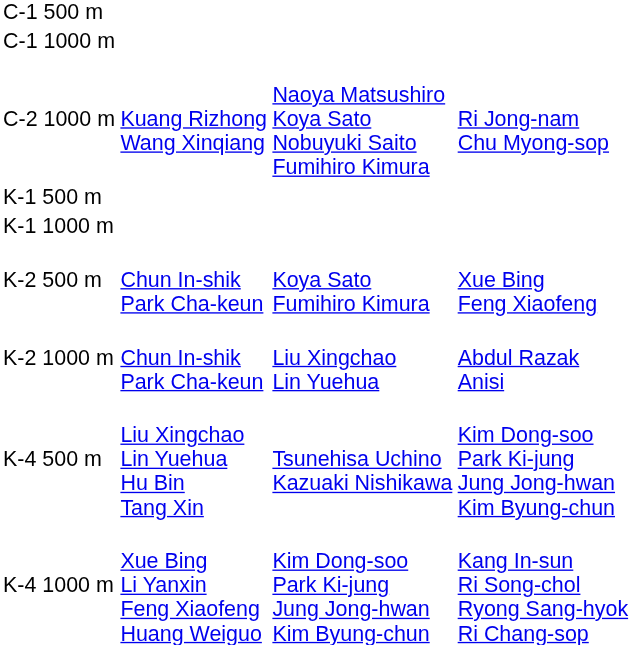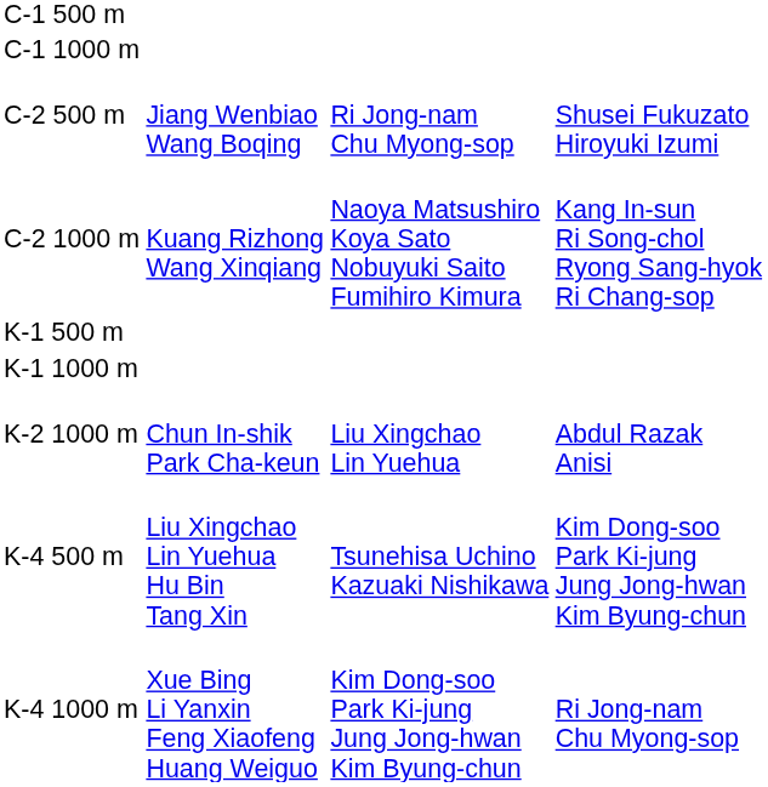 <table>
 <tr>
 <td>C-1 500 m</td>
 <td></td>
 <td></td>
 <td></td>
 </tr>
 <tr>
 <td>C-1 1000 m</td>
 <td></td>
 <td></td>
 <td></td>
 </tr>
 <tr>
+<td>C-2 500 m</td>
+<td><br><a href='#'>Jiang Wenbiao</a><br><a href='#'>Wang Boqing</a></td>
+<td><br><a href='#'>Ri Jong-nam</a><br><a href='#'>Chu Myong-sop</a></td>
+<td><br><a href='#'>Shusei Fukuzato</a><br><a href='#'>Hiroyuki Izumi</a></td>
+</tr>
+<tr>
 <td>C-2 1000 m</td>
 <td><br><a href='#'>Kuang Rizhong</a><br><a href='#'>Wang Xinqiang</a></td>
 <td><br><a href='#'>Naoya Matsushiro</a><br><a href='#'>Koya Sato</a><br><a href='#'>Nobuyuki Saito</a><br><a href='#'>Fumihiro Kimura</a></td>
-<td><br><a href='#'>Ri Jong-nam</a><br><a href='#'>Chu Myong-sop</a></td>
+<td><br><a href='#'>Kang In-sun</a><br><a href='#'>Ri Song-chol</a><br><a href='#'>Ryong Sang-hyok</a><br><a href='#'>Ri Chang-sop</a></td>
 </tr>
 <tr>
 <td>K-1 500 m</td>
 <td></td>
 <td></td>
 <td></td>
 </tr>
 <tr>
 <td>K-1 1000 m</td>
 <td></td>
 <td></td>
 <td></td>
-</tr>
-<tr>
-<td>K-2 500 m</td>
-<td><br><a href='#'>Chun In-shik</a><br><a href='#'>Park Cha-keun</a></td>
-<td><br><a href='#'>Koya Sato</a><br><a href='#'>Fumihiro Kimura</a></td>
-<td><br><a href='#'>Xue Bing</a><br><a href='#'>Feng Xiaofeng</a></td>
 </tr>
 <tr>
 <td>K-2 1000 m</td>
 <td><br><a href='#'>Chun In-shik</a><br><a href='#'>Park Cha-keun</a></td>
 <td><br><a href='#'>Liu Xingchao</a><br><a href='#'>Lin Yuehua</a></td>
 <td><br><a href='#'>Abdul Razak</a><br><a href='#'>Anisi</a></td>
 </tr>
 <tr>
 <td>K-4 500 m</td>
 <td><br><a href='#'>Liu Xingchao</a><br><a href='#'>Lin Yuehua</a><br><a href='#'>Hu Bin</a><br><a href='#'>Tang Xin</a></td>
 <td><br><a href='#'>Tsunehisa Uchino</a><br><a href='#'>Kazuaki Nishikawa</a></td>
 <td><br><a href='#'>Kim Dong-soo</a><br><a href='#'>Park Ki-jung</a><br><a href='#'>Jung Jong-hwan</a><br><a href='#'>Kim Byung-chun</a></td>
 </tr>
 <tr>
 <td>K-4 1000 m</td>
 <td><br><a href='#'>Xue Bing</a><br><a href='#'>Li Yanxin</a><br><a href='#'>Feng Xiaofeng</a><br><a href='#'>Huang Weiguo</a></td>
 <td><br><a href='#'>Kim Dong-soo</a><br><a href='#'>Park Ki-jung</a><br><a href='#'>Jung Jong-hwan</a><br><a href='#'>Kim Byung-chun</a></td>
-<td><br><a href='#'>Kang In-sun</a><br><a href='#'>Ri Song-chol</a><br><a href='#'>Ryong Sang-hyok</a><br><a href='#'>Ri Chang-sop</a></td>
+<td><br><a href='#'>Ri Jong-nam</a><br><a href='#'>Chu Myong-sop</a></td>
 </tr>
 </table>
